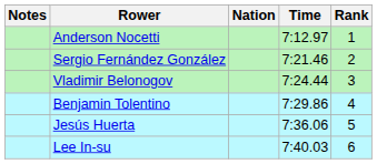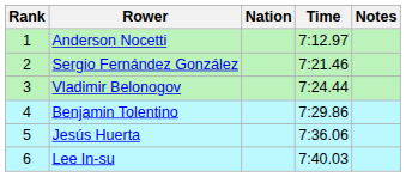 <table class="wikitable sortable" style="text-align:center">
 <tr>
-<th>Notes</th>
+<th>Rank</th>
 <th>Rower</th>
 <th>Nation</th>
 <th>Time</th>
-<th>Rank</th>
+<th>Notes</th>
 </tr>
 <tr bgcolor=bbf3bb>
-<td></td>
+<td>1</td>
 <td align=left><a href='#'>Anderson Nocetti</a></td>
 <td align=left></td>
 <td>7:12.97</td>
-<td>1</td>
+<td></td>
 </tr>
 <tr bgcolor=bbf3bb>
-<td></td>
+<td>2</td>
 <td align=left><a href='#'>Sergio Fernández González</a></td>
 <td align=left></td>
 <td>7:21.46</td>
-<td>2</td>
+<td></td>
 </tr>
 <tr bgcolor=bbf3bb>
-<td></td>
+<td>3</td>
 <td align=left><a href='#'>Vladimir Belonogov</a></td>
 <td align=left></td>
 <td>7:24.44</td>
-<td>3</td>
+<td></td>
 </tr>
 <tr bgcolor=bbf9ff>
-<td></td>
+<td>4</td>
 <td align=left><a href='#'>Benjamin Tolentino</a></td>
 <td align=left></td>
 <td>7:29.86</td>
-<td>4</td>
+<td></td>
 </tr>
 <tr bgcolor=bbf9ff>
-<td></td>
+<td>5</td>
 <td align=left><a href='#'>Jesús Huerta</a></td>
 <td align=left></td>
 <td>7:36.06</td>
-<td>5</td>
+<td></td>
 </tr>
 <tr bgcolor=bbf9ff>
-<td></td>
+<td>6</td>
 <td align=left><a href='#'>Lee In-su</a></td>
 <td align=left></td>
 <td>7:40.03</td>
-<td>6</td>
+<td></td>
 </tr>
 </table>
